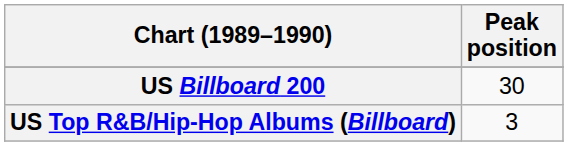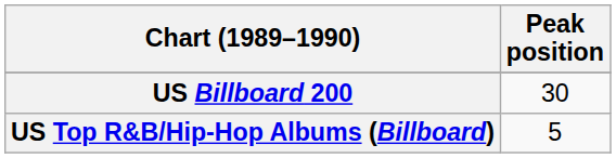 <table class="wikitable sortable plainrowheaders" style="text-align:center">
 <tr>
 <th scope="col">Chart (1989–1990)</th>
 <th scope="col">Peak<br>position</th>
 </tr>
 <tr>
 </tr>
 <tr>
 <th scope="row">US <a href='#'><em>Billboard</em> 200</a></th>
 <td>30</td>
 </tr>
 <tr>
 <th scope="row">US <a href='#'>Top R&B/Hip-Hop Albums</a> (<em><a href='#'>Billboard</a></em>)</th>
-<td>3</td>
+<td>5</td>
 </tr>
 </table>
